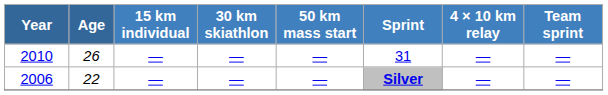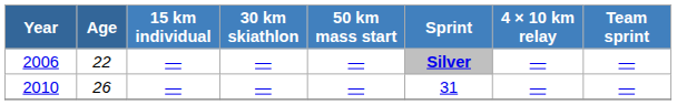 <table class="wikitable" style="font-size:95%; text-align:center; border:grey solid 1px; border-collapse:collapse; background:#ffffff;">
 <tr>
 <th style="background-color:#369; color:white; width:60px;"> Year </th>
 <th style="background-color:#369; color:white; width:40px;"> Age </th>
 <th style="background-color:#4180be; color:white; width:75px;"> 15 km <br> individual </th>
 <th style="background-color:#4180be; color:white; width:75px;"> 30 km <br> skiathlon </th>
 <th style="background-color:#4180be; color:white; width:75px;"> 50 km <br> mass start </th>
 <th style="background-color:#4180be; color:white; width:75px;"> Sprint </th>
 <th style="background-color:#4180be; color:white; width:75px;"> 4 × 10 km <br> relay </th>
 <th style="background-color:#4180be; color:white; width:75px;"> Team <br> sprint </th>
 </tr>
 <tr>
+<td><a href='#'>2006</a></td>
+<td><em>22</em></td>
+<td><a href='#'>—</a></td>
+<td><a href='#'>—</a></td>
+<td><a href='#'>—</a></td>
+<td style="background:silver;"><a href='#'><strong>Silver</strong></a></td>
+<td><a href='#'>—</a></td>
+<td><a href='#'>—</a></td>
+</tr>
+<tr>
 <td><a href='#'>2010</a></td>
 <td><em>26</em></td>
 <td><a href='#'>—</a></td>
 <td><a href='#'>—</a></td>
 <td><a href='#'>—</a></td>
 <td><a href='#'>31</a></td>
 <td><a href='#'>—</a></td>
 <td><a href='#'>—</a></td>
 </tr>
 <tr>
-<td><a href='#'>2006</a></td>
-<td><em>22</em></td>
-<td><a href='#'>—</a></td>
-<td><a href='#'>—</a></td>
-<td><a href='#'>—</a></td>
-<td style="background:silver;"><a href='#'><strong>Silver</strong></a></td>
-<td><a href='#'>—</a></td>
-<td><a href='#'>—</a></td>
-</tr>
-<tr>
 </tr>
 </table>
